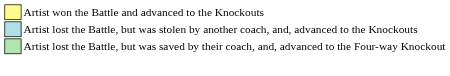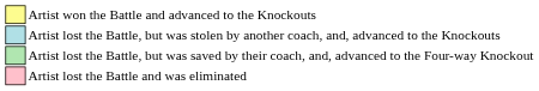 <table class="toccolours" style="font-size: 100%; white-space: nowrap">
 <tr>
 <td style="background:#fdfc8f; border:1px solid black">     </td>
 <td>Artist won the Battle and advanced to the Knockouts</td>
 </tr>
 <tr>
 <td style="background:#b0e0e6; border:1px solid black">     </td>
 <td>Artist lost the Battle, but was stolen by another coach, and, advanced to the Knockouts</td>
 </tr>
 <tr>
 <td style="background:#b0e6b0; border:1px solid black">     </td>
 <td>Artist lost the Battle, but was saved by their coach, and, advanced to the Four-way Knockout</td>
 </tr>
+<tr>
+<td style="background:pink; border:1px solid black">     </td>
+<td>Artist lost the Battle and was eliminated</td>
+</tr>
 </table>
